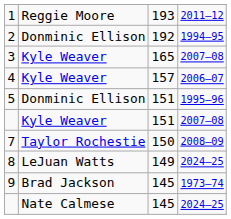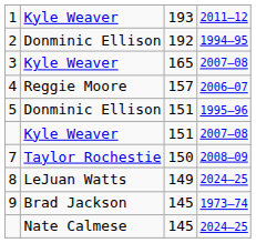 <table class="wikitable">
 <tr>
 </tr>
 <tr>
 <td>1</td>
-<td>Reggie Moore</td>
+<td><a href='#'>Kyle Weaver</a></td>
 <td>193</td>
 <td style="font-size:80%;"><a href='#'>2011–12</a></td>
 </tr>
 <tr>
 <td>2</td>
 <td>Donminic Ellison</td>
 <td>192</td>
 <td style="font-size:80%;"><a href='#'>1994–95</a></td>
 </tr>
 <tr>
 <td>3</td>
 <td><a href='#'>Kyle Weaver</a></td>
 <td>165</td>
 <td style="font-size:80%;"><a href='#'>2007–08</a></td>
 </tr>
 <tr>
 <td>4</td>
-<td><a href='#'>Kyle Weaver</a></td>
+<td>Reggie Moore</td>
 <td>157</td>
 <td style="font-size:80%;"><a href='#'>2006–07</a></td>
 </tr>
 <tr>
 <td>5</td>
 <td>Donminic Ellison</td>
 <td>151</td>
 <td style="font-size:80%;"><a href='#'>1995–96</a></td>
 </tr>
 <tr>
 <td></td>
 <td><a href='#'>Kyle Weaver</a></td>
 <td>151</td>
 <td style="font-size:80%;"><a href='#'>2007–08</a></td>
 </tr>
 <tr>
 <td>7</td>
 <td><a href='#'>Taylor Rochestie</a></td>
 <td>150</td>
 <td style="font-size:80%;"><a href='#'>2008–09</a></td>
 </tr>
 <tr>
 <td>8</td>
 <td>LeJuan Watts</td>
 <td>149</td>
 <td style="font-size:80%;"><a href='#'>2024–25</a></td>
 </tr>
 <tr>
 <td>9</td>
 <td>Brad Jackson</td>
 <td>145</td>
 <td style="font-size:80%;"><a href='#'>1973–74</a></td>
 </tr>
 <tr>
 <td></td>
 <td>Nate Calmese</td>
 <td>145</td>
 <td style="font-size:80%;"><a href='#'>2024–25</a></td>
 </tr>
 </table>
